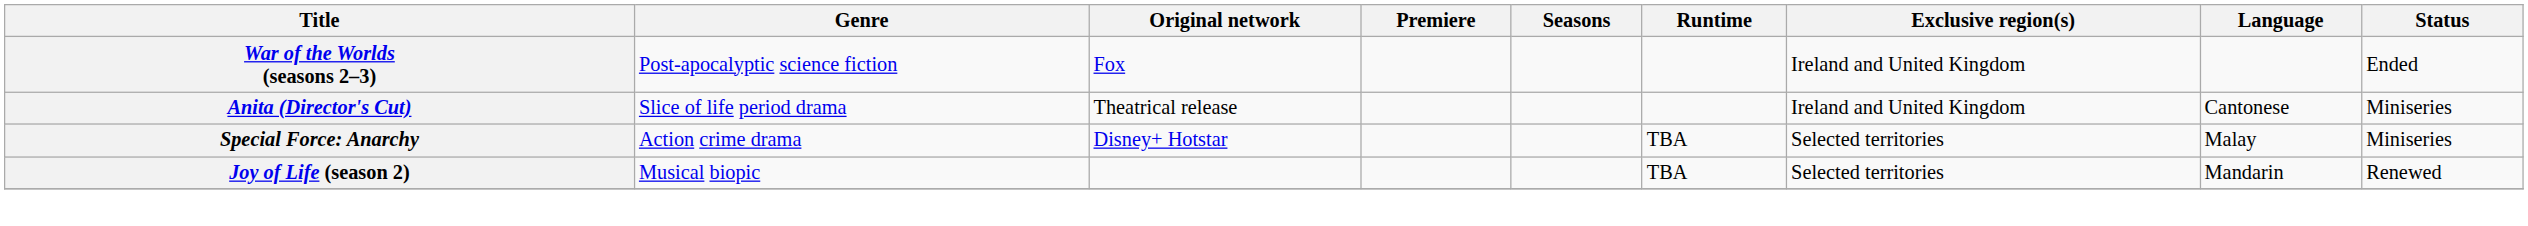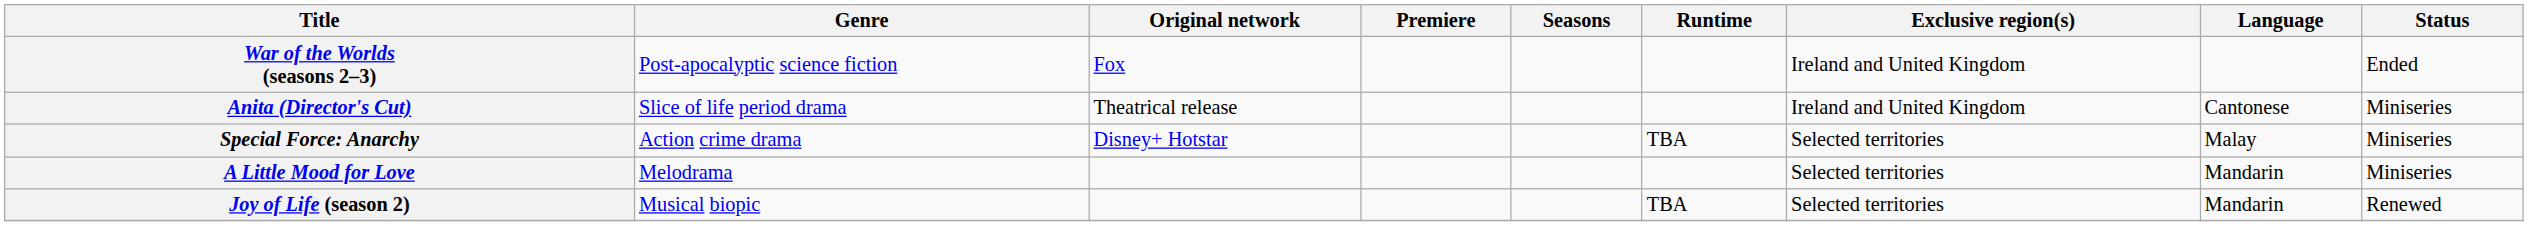 <table class="wikitable plainrowheaders sortable" style="width:100%;">
 <tr>
 <th style="width:25%;">Title</th>
 <th>Genre</th>
 <th>Original network</th>
 <th>Premiere</th>
 <th>Seasons</th>
 <th>Runtime</th>
 <th>Exclusive region(s)</th>
 <th>Language</th>
 <th>Status</th>
 </tr>
 <tr>
 <th scope="row"><em><a href='#'>War of the Worlds</a></em><br>(seasons 2–3)</th>
 <td><a href='#'>Post-apocalyptic</a> <a href='#'>science fiction</a></td>
 <td><a href='#'>Fox</a></td>
 <td></td>
 <td></td>
 <td></td>
 <td>Ireland and United Kingdom</td>
 <td></td>
 <td>Ended</td>
 </tr>
 <tr>
 <th scope="row"><em><a href='#'>Anita (Director's Cut)</a></em></th>
 <td><a href='#'>Slice of life</a> <a href='#'>period drama</a></td>
 <td>Theatrical release</td>
 <td></td>
 <td></td>
 <td></td>
 <td>Ireland and United Kingdom</td>
 <td>Cantonese</td>
 <td>Miniseries</td>
 </tr>
 <tr>
 <th scope="row"><em>Special Force: Anarchy</em></th>
 <td><a href='#'>Action</a> <a href='#'>crime drama</a></td>
 <td><a href='#'>Disney+ Hotstar</a></td>
 <td></td>
 <td></td>
 <td>TBA</td>
 <td>Selected territories</td>
 <td>Malay</td>
 <td>Miniseries</td>
 </tr>
 <tr>
+<th scope="row"><em><a href='#'>A Little Mood for Love</a></em></th>
+<td><a href='#'>Melodrama</a></td>
+<td></td>
+<td></td>
+<td></td>
+<td></td>
+<td>Selected territories</td>
+<td>Mandarin</td>
+<td>Miniseries</td>
+</tr>
+<tr>
 <th scope="row"><em><a href='#'>Joy of Life</a></em> (season 2)</th>
 <td><a href='#'>Musical</a> <a href='#'>biopic</a></td>
 <td></td>
 <td></td>
 <td></td>
 <td>TBA</td>
 <td>Selected territories</td>
 <td>Mandarin</td>
 <td>Renewed</td>
 </tr>
 <tr>
 </tr>
 </table>
